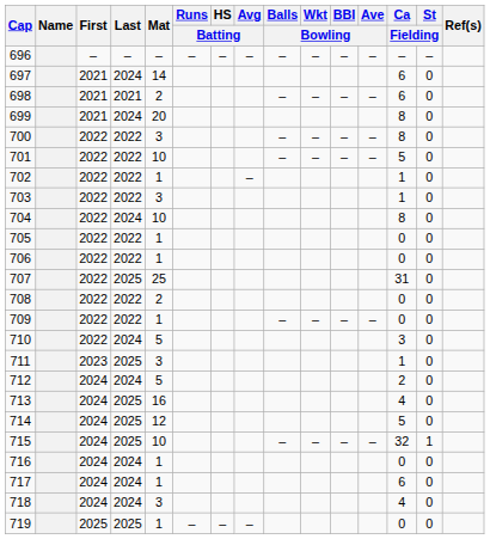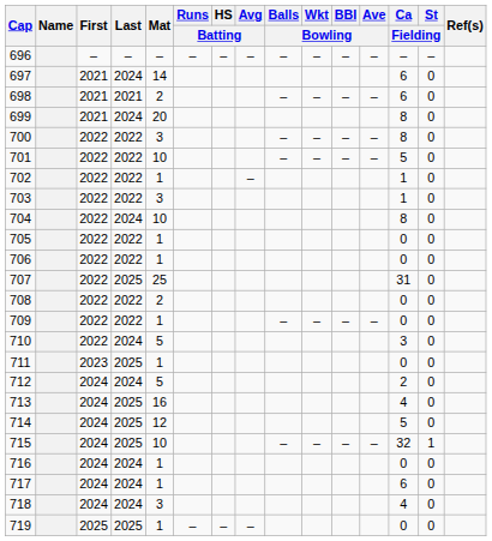 <table class="wikitable sortable plainrowheaders">
 <tr align="center">
 <th scope="col" rowspan="2"><a href='#'>Cap</a></th>
 <th scope="col" rowspan="2">Name</th>
 <th scope="col" rowspan="2">First</th>
 <th scope="col" rowspan="2">Last</th>
 <th scope="col" rowspan="2">Mat</th>
 <th scope="col"><a href='#'>Runs</a></th>
 <th scope="col">HS</th>
 <th scope="col"><a href='#'>Avg</a></th>
 <th scope="col"><a href='#'>Balls</a></th>
 <th scope="col"><a href='#'>Wkt</a></th>
 <th scope="col"><a href='#'>BBI</a></th>
 <th scope="col"><a href='#'>Ave</a></th>
 <th scope="col"><a href='#'>Ca</a></th>
 <th scope="col"><a href='#'>St</a></th>
 <th scope="col" rowspan=2 class="unsortable">Ref(s)</th>
 </tr>
 <tr class="unsortable">
 <th scope="col" colspan=3><a href='#'>Batting</a></th>
 <th scope="col" colspan=4><a href='#'>Bowling</a></th>
 <th scope="col" colspan=2><a href='#'>Fielding</a></th>
 </tr>
 <tr align="center">
 <td>696</td>
 <th scope="row"></th>
 <td>–</td>
 <td>–</td>
 <td>–</td>
 <td>–</td>
 <td>–</td>
 <td>–</td>
 <td>–</td>
 <td>–</td>
 <td>–</td>
 <td>–</td>
 <td>–</td>
 <td>–</td>
 <td></td>
 </tr>
 <tr align="center">
 <td>697</td>
 <th scope="row"><strong></strong></th>
 <td>2021</td>
 <td>2024</td>
 <td>14</td>
 <td></td>
 <td></td>
 <td></td>
 <td></td>
 <td></td>
 <td></td>
 <td></td>
 <td>6</td>
 <td>0</td>
 <td></td>
 </tr>
 <tr align="center">
 <td>698</td>
 <th scope="row"><strong></strong> </th>
 <td>2021</td>
 <td>2021</td>
 <td>2</td>
 <td></td>
 <td></td>
 <td></td>
 <td>–</td>
 <td>–</td>
 <td>–</td>
 <td>–</td>
 <td>6</td>
 <td>0</td>
 <td></td>
 </tr>
 <tr align="center">
 <td>699</td>
 <th scope="row"><strong></strong></th>
 <td>2021</td>
 <td>2024</td>
 <td>20</td>
 <td></td>
 <td></td>
 <td></td>
 <td></td>
 <td></td>
 <td></td>
 <td></td>
 <td>8</td>
 <td>0</td>
 <td></td>
 </tr>
 <tr align="center">
 <td>700</td>
 <th scope="row"><strong></strong> </th>
 <td>2022</td>
 <td>2022</td>
 <td>3</td>
 <td></td>
 <td></td>
 <td></td>
 <td>–</td>
 <td>–</td>
 <td>–</td>
 <td>–</td>
 <td>8</td>
 <td>0</td>
 <td></td>
 </tr>
 <tr align="center">
 <td>701</td>
 <th scope="row"><strong></strong></th>
 <td>2022</td>
 <td>2022</td>
 <td>10</td>
 <td></td>
 <td></td>
 <td></td>
 <td>–</td>
 <td>–</td>
 <td>–</td>
 <td>–</td>
 <td>5</td>
 <td>0</td>
 <td></td>
 </tr>
 <tr align="center">
 <td>702</td>
 <th scope="row"><strong></strong></th>
 <td>2022</td>
 <td>2022</td>
 <td>1</td>
 <td></td>
 <td></td>
 <td>–</td>
 <td></td>
 <td></td>
 <td></td>
 <td></td>
 <td>1</td>
 <td>0</td>
 <td></td>
 </tr>
 <tr align="center">
 <td>703</td>
 <th scope="row"><strong></strong></th>
 <td>2022</td>
 <td>2022</td>
 <td>3</td>
 <td></td>
 <td></td>
 <td></td>
 <td></td>
 <td></td>
 <td></td>
 <td></td>
 <td>1</td>
 <td>0</td>
 <td></td>
 </tr>
 <tr align="center">
 <td>704</td>
 <th scope="row"><strong></strong></th>
 <td>2022</td>
 <td>2024</td>
 <td>10</td>
 <td></td>
 <td></td>
 <td></td>
 <td></td>
 <td></td>
 <td></td>
 <td></td>
 <td>8</td>
 <td>0</td>
 <td></td>
 </tr>
 <tr align="center">
 <td>705</td>
 <th scope="row"><strong></strong></th>
 <td>2022</td>
 <td>2022</td>
 <td>1</td>
 <td></td>
 <td></td>
 <td></td>
 <td></td>
 <td></td>
 <td></td>
 <td></td>
 <td>0</td>
 <td>0</td>
 <td></td>
 </tr>
 <tr align="center">
 <td>706</td>
 <th scope="row"><strong></strong></th>
 <td>2022</td>
 <td>2022</td>
 <td>1</td>
 <td></td>
 <td></td>
 <td></td>
 <td></td>
 <td></td>
 <td></td>
 <td></td>
 <td>0</td>
 <td>0</td>
 <td></td>
 </tr>
 <tr align="center">
 <td>707</td>
 <th scope="row"><strong></strong></th>
 <td>2022</td>
 <td>2025</td>
 <td>25</td>
 <td></td>
 <td></td>
 <td></td>
 <td></td>
 <td></td>
 <td></td>
 <td></td>
 <td>31</td>
 <td>0</td>
 <td></td>
 </tr>
 <tr align="center">
 <td>708</td>
 <th scope="row"><strong></strong></th>
 <td>2022</td>
 <td>2022</td>
 <td>2</td>
 <td></td>
 <td></td>
 <td></td>
 <td></td>
 <td></td>
 <td></td>
 <td></td>
 <td>0</td>
 <td>0</td>
 <td></td>
 </tr>
 <tr align="center">
 <td>709</td>
 <th scope="row"><strong></strong></th>
 <td>2022</td>
 <td>2022</td>
 <td>1</td>
 <td></td>
 <td></td>
 <td></td>
 <td>–</td>
 <td>–</td>
 <td>–</td>
 <td>–</td>
 <td>0</td>
 <td>0</td>
 <td></td>
 </tr>
 <tr align="center">
 <td>710</td>
 <th scope="row"><strong></strong></th>
 <td>2022</td>
 <td>2024</td>
 <td>5</td>
 <td></td>
 <td></td>
 <td></td>
 <td></td>
 <td></td>
 <td></td>
 <td></td>
 <td>3</td>
 <td>0</td>
 <td></td>
 </tr>
 <tr align="center">
 <td>711</td>
 <th scope="row"><strong></strong></th>
 <td>2023</td>
 <td>2025</td>
-<td>3</td>
+<td>1</td>
 <td></td>
 <td></td>
 <td></td>
 <td></td>
 <td></td>
 <td></td>
 <td></td>
-<td>1</td>
+<td>0</td>
 <td>0</td>
 <td></td>
 </tr>
 <tr align="center">
 <td>712</td>
 <th scope="row"><strong></strong></th>
 <td>2024</td>
 <td>2024</td>
 <td>5</td>
 <td></td>
 <td></td>
 <td></td>
 <td></td>
 <td></td>
 <td></td>
 <td></td>
 <td>2</td>
 <td>0</td>
 <td></td>
 </tr>
 <tr align="center">
 <td>713</td>
 <th scope="row"><strong></strong></th>
 <td>2024</td>
 <td>2025</td>
 <td>16</td>
 <td></td>
 <td></td>
 <td></td>
 <td></td>
 <td></td>
 <td></td>
 <td></td>
 <td>4</td>
 <td>0</td>
 <td></td>
 </tr>
 <tr align="center">
 <td>714</td>
 <th scope="row"><strong></strong></th>
 <td>2024</td>
 <td>2025</td>
 <td>12</td>
 <td></td>
 <td></td>
 <td></td>
 <td></td>
 <td></td>
 <td></td>
 <td></td>
 <td>5</td>
 <td>0</td>
 <td></td>
 </tr>
 <tr align="center">
 <td>715</td>
 <th scope="row"><strong></strong> </th>
 <td>2024</td>
 <td>2025</td>
 <td>10</td>
 <td></td>
 <td></td>
 <td></td>
 <td>–</td>
 <td>–</td>
 <td>–</td>
 <td>–</td>
 <td>32</td>
 <td>1</td>
 <td></td>
 </tr>
 <tr align="center">
 <td>716</td>
 <th scope="row"><strong></strong></th>
 <td>2024</td>
 <td>2024</td>
 <td>1</td>
 <td></td>
 <td></td>
 <td></td>
 <td></td>
 <td></td>
 <td></td>
 <td></td>
 <td>0</td>
 <td>0</td>
 <td></td>
 </tr>
 <tr align="center">
 <td>717</td>
 <th scope="row"><strong></strong></th>
 <td>2024</td>
 <td>2024</td>
 <td>1</td>
 <td></td>
 <td></td>
 <td></td>
 <td></td>
 <td></td>
 <td></td>
 <td></td>
 <td>6</td>
 <td>0</td>
 <td></td>
 </tr>
 <tr align="center">
 <td>718</td>
 <th scope="row"><strong></strong></th>
 <td>2024</td>
 <td>2024</td>
 <td>3</td>
 <td></td>
 <td></td>
 <td></td>
 <td></td>
 <td></td>
 <td></td>
 <td></td>
 <td>4</td>
 <td>0</td>
 <td></td>
 </tr>
 <tr align="center">
 <td>719</td>
 <th scope="row"><strong></strong></th>
 <td>2025</td>
 <td>2025</td>
 <td>1</td>
 <td>–</td>
 <td>–</td>
 <td>–</td>
 <td></td>
 <td></td>
 <td></td>
 <td></td>
 <td>0</td>
 <td>0</td>
 <td></td>
 </tr>
 </table>
